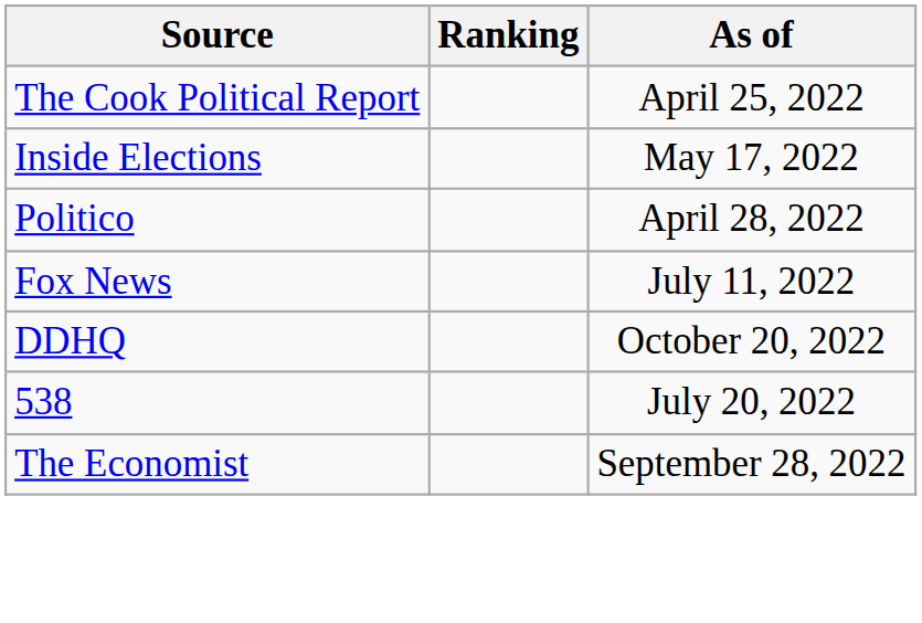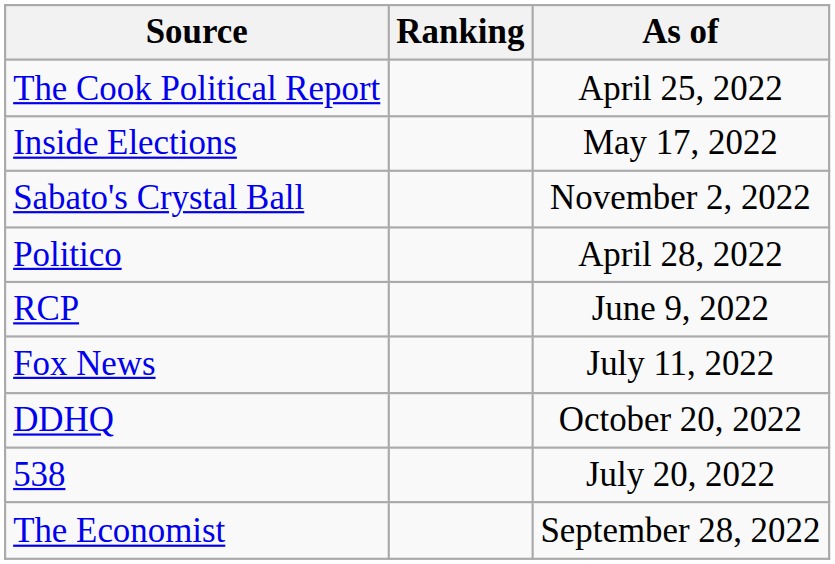 <table class="wikitable" style="text-align:center">
 <tr>
 <th>Source</th>
 <th>Ranking</th>
 <th>As of</th>
 </tr>
 <tr>
 <td align=left><a href='#'>The Cook Political Report</a></td>
 <td></td>
 <td>April 25, 2022</td>
 </tr>
 <tr>
 <td align=left><a href='#'>Inside Elections</a></td>
 <td></td>
 <td>May 17, 2022</td>
 </tr>
 <tr>
+<td align=left><a href='#'>Sabato's Crystal Ball</a></td>
+<td></td>
+<td>November 2, 2022</td>
+</tr>
+<tr>
 <td align=left><a href='#'>Politico</a></td>
 <td></td>
 <td>April 28, 2022</td>
+</tr>
+<tr>
+<td align="left"><a href='#'>RCP</a></td>
+<td></td>
+<td>June 9, 2022</td>
 </tr>
 <tr>
 <td align=left><a href='#'>Fox News</a></td>
 <td></td>
 <td>July 11, 2022</td>
 </tr>
 <tr>
 <td align="left"><a href='#'>DDHQ</a></td>
 <td></td>
 <td>October 20, 2022</td>
 </tr>
 <tr>
 <td align="left"><a href='#'>538</a></td>
 <td></td>
 <td>July 20, 2022</td>
 </tr>
 <tr>
 <td align="left"><a href='#'>The Economist</a></td>
 <td></td>
 <td>September 28, 2022</td>
 </tr>
 </table>
